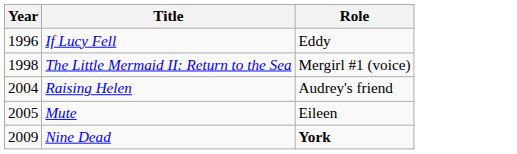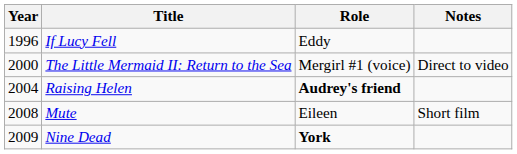 <table class="wikitable sortable">
 <tr>
 <th>Year</th>
 <th>Title</th>
 <th>Role</th>
+<th class="unsortable">Notes</th>
 </tr>
 <tr>
 <td>1996</td>
 <td><em><a href='#'>If Lucy Fell</a></em></td>
 <td>Eddy</td>
+<td></td>
 </tr>
 <tr>
-<td>1998</td>
+<td>2000</td>
 <td><em><a href='#'>The Little Mermaid II: Return to the Sea</a></em></td>
 <td>Mergirl #1 (voice)</td>
+<td>Direct to video</td>
 </tr>
 <tr>
 <td>2004</td>
 <td><em><a href='#'>Raising Helen</a></em></td>
-<td>Audrey's friend</td>
+<td><strong>Audrey's friend</strong></td>
+<td></td>
 </tr>
 <tr>
-<td>2005</td>
+<td>2008</td>
 <td><em><a href='#'>Mute</a></em></td>
 <td>Eileen</td>
+<td>Short film</td>
 </tr>
 <tr>
 <td>2009</td>
 <td><em><a href='#'>Nine Dead</a></em></td>
 <td><strong>York</strong></td>
+<td></td>
 </tr>
 </table>
